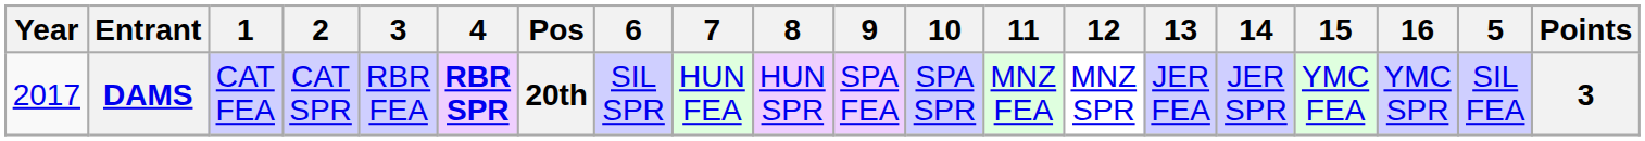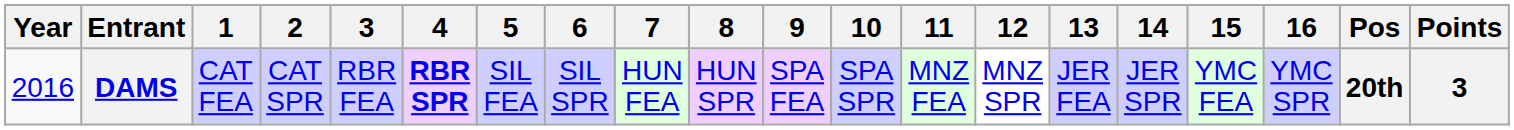 <table class="wikitable" style="text-align:center; font-size:85%">
 <tr>
 <th>Year</th>
 <th>Entrant</th>
 <th>1</th>
 <th>2</th>
 <th>3</th>
 <th>4</th>
-<th>Pos</th>
+<th>5</th>
 <th>6</th>
 <th>7</th>
 <th>8</th>
 <th>9</th>
 <th>10</th>
 <th>11</th>
 <th>12</th>
 <th>13</th>
 <th>14</th>
 <th>15</th>
 <th>16</th>
-<th>5</th>
+<th>Pos</th>
 <th>Points</th>
 </tr>
 <tr>
-<td><a href='#'>2017</a></td>
+<td><a href='#'>2016</a></td>
 <th><a href='#'>DAMS</a></th>
 <td style="background:#CFCFFF;"><a href='#'>CAT<br>FEA</a><br></td>
 <td style="background:#CFCFFF;"><a href='#'>CAT<br>SPR</a><br></td>
 <td style="background:#CFCFFF;"><a href='#'>RBR<br>FEA</a><br></td>
 <td style="background:#EFCFFF;"><strong><a href='#'>RBR<br>SPR</a><br></strong></td>
-<th>20th</th>
+<td style="background:#CFCFFF;"><a href='#'>SIL<br>FEA</a><br></td>
 <td style="background:#CFCFFF;"><a href='#'>SIL<br>SPR</a><br></td>
 <td style="background:#DFFFDF;"><a href='#'>HUN<br>FEA</a><br></td>
 <td style="background:#EFCFFF;"><a href='#'>HUN<br>SPR</a><br></td>
 <td style="background:#EFCFFF;"><a href='#'>SPA<br>FEA</a><br></td>
 <td style="background:#CFCFFF;"><a href='#'>SPA<br>SPR</a><br></td>
 <td style="background:#DFFFDF;"><a href='#'>MNZ<br>FEA</a><br></td>
 <td style="background:#FFFFFF;"><a href='#'>MNZ<br>SPR</a><br></td>
 <td style="background:#CFCFFF;"><a href='#'>JER<br>FEA</a><br></td>
 <td style="background:#CFCFFF;"><a href='#'>JER<br>SPR</a><br></td>
 <td style="background:#DFFFDF;"><a href='#'>YMC<br>FEA</a><br></td>
 <td style="background:#CFCFFF;"><a href='#'>YMC<br>SPR</a><br></td>
-<td style="background:#CFCFFF;"><a href='#'>SIL<br>FEA</a><br></td>
+<th>20th</th>
 <th>3</th>
 </tr>
 </table>
